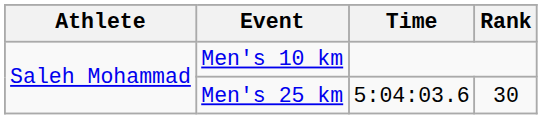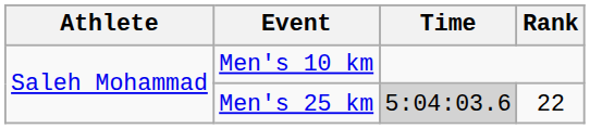 <table class="wikitable" style="font-size:90%;">
 <tr>
 <th>Athlete</th>
 <th>Event</th>
 <th>Time</th>
 <th>Rank</th>
 </tr>
 <tr align=center>
 <td align=left rowspan=2><a href='#'>Saleh Mohammad</a></td>
 <td align=left><a href='#'>Men's 10 km</a></td>
 <td colspan=2></td>
 </tr>
 <tr align=center>
 <td align=left><a href='#'>Men's 25 km</a></td>
-<td>5:04:03.6</td>
-<td>30</td>
+<td style="background: lightgrey;">5:04:03.6</td>
+<td>22</td>
 </tr>
 </table>
